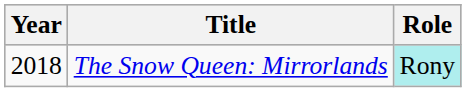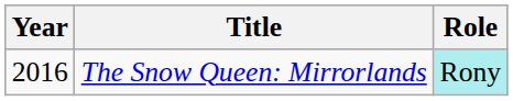 <table class="wikitable">
 <tr>
 <th>Year</th>
 <th>Title</th>
 <th>Role</th>
 </tr>
 <tr>
-<td>2018</td>
+<td>2016</td>
 <td><em><a href='#'>The Snow Queen: Mirrorlands</a></em></td>
 <td style="background: paleturquoise;">Rony</td>
 </tr>
 </table>
